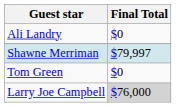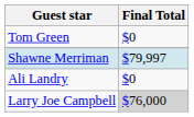 <table class="wikitable">
 <tr>
 <th>Guest star</th>
 <th>Final Total</th>
 </tr>
 <tr>
-<td><a href='#'>Ali Landry</a></td>
+<td><a href='#'>Tom Green</a></td>
 <td><a href='#'>$</a>0</td>
 </tr>
 <tr>
 </tr>
 <tr style="background:#D1E8EF;">
 <td><a href='#'>Shawne Merriman</a></td>
 <td><a href='#'>$</a>79,997</td>
 </tr>
 <tr>
-<td><a href='#'>Tom Green</a></td>
+<td><a href='#'>Ali Landry</a></td>
 <td><a href='#'>$</a>0</td>
 </tr>
 <tr>
 <td><a href='#'>Larry Joe Campbell</a></td>
 <td style="background: lightgrey;"><a href='#'>$</a>76,000</td>
 </tr>
 </table>
